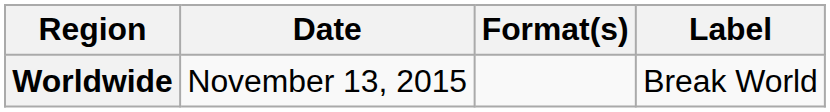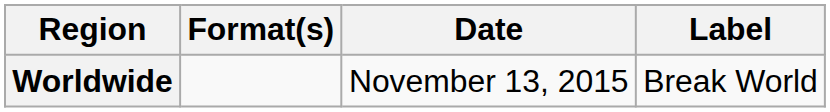 <table class="wikitable plainrowheaders">
 <tr>
 <th scope="col">Region</th>
+<th scope="col">Format(s)</th>
 <th scope="col">Date</th>
-<th scope="col">Format(s)</th>
 <th scope="col">Label</th>
 </tr>
 <tr>
 <th scope="row">Worldwide</th>
+<td></td>
 <td>November 13, 2015</td>
-<td></td>
 <td>Break World</td>
 </tr>
 </table>
